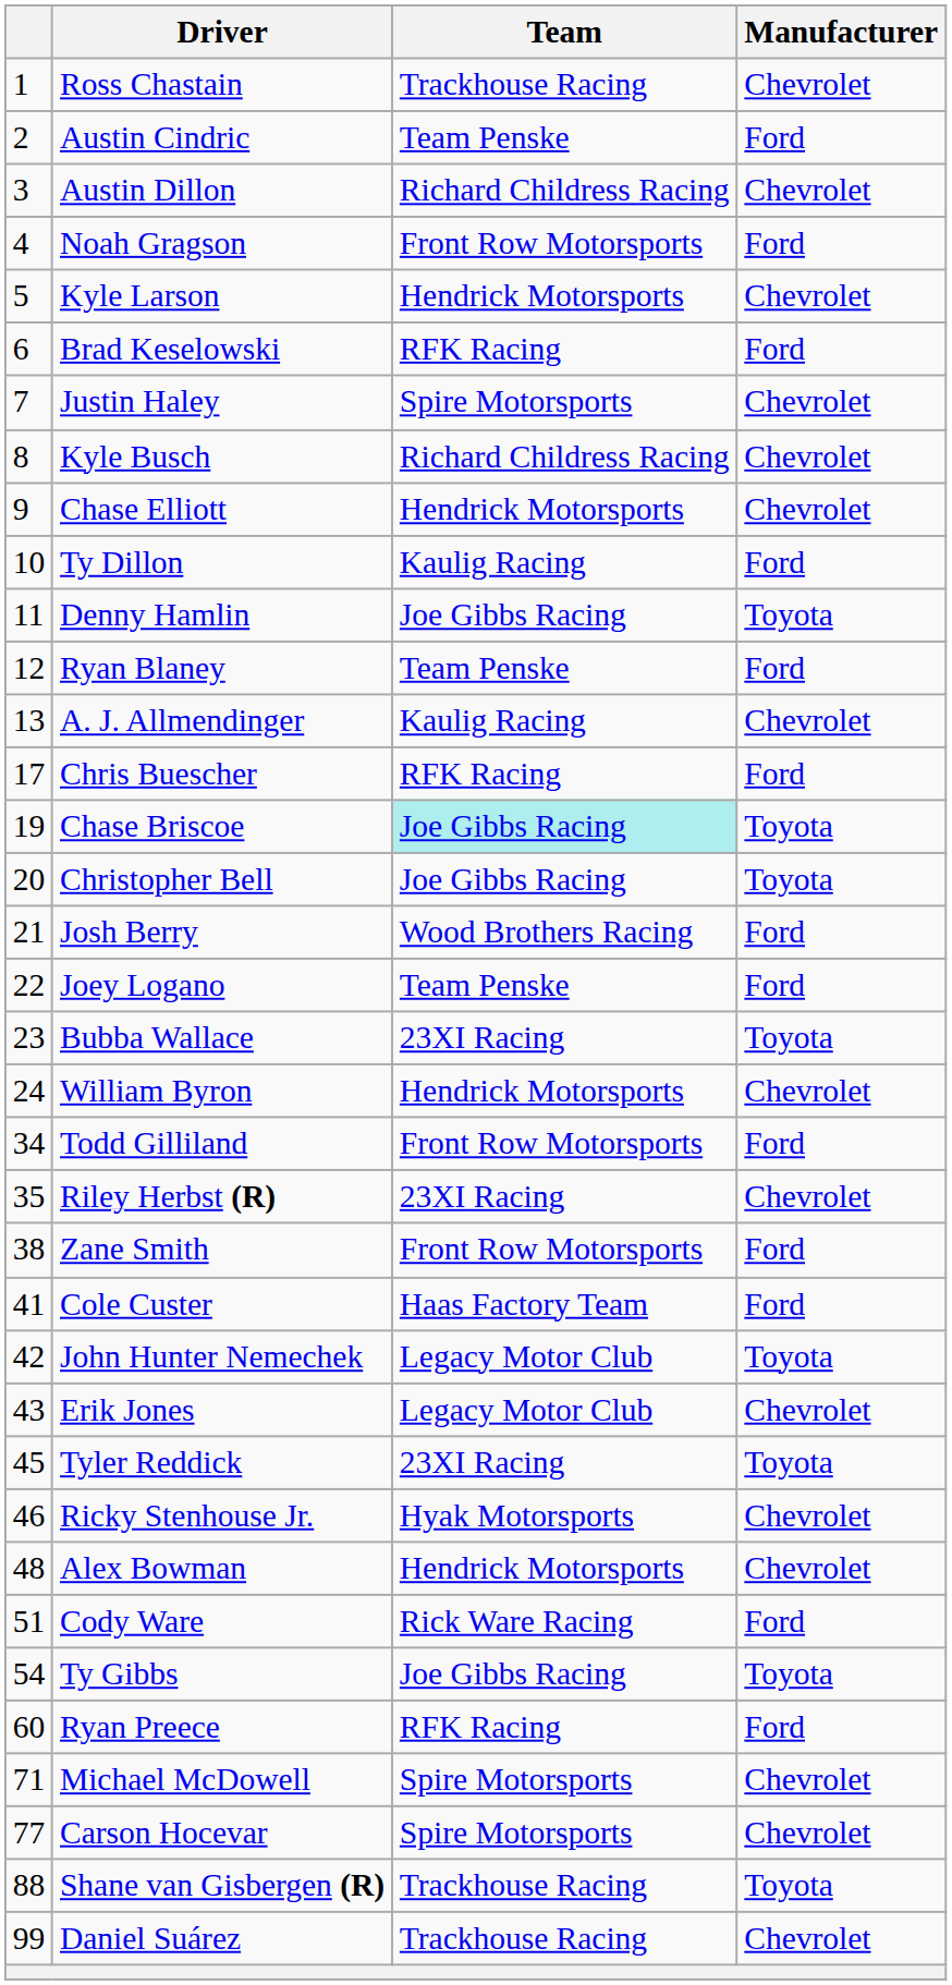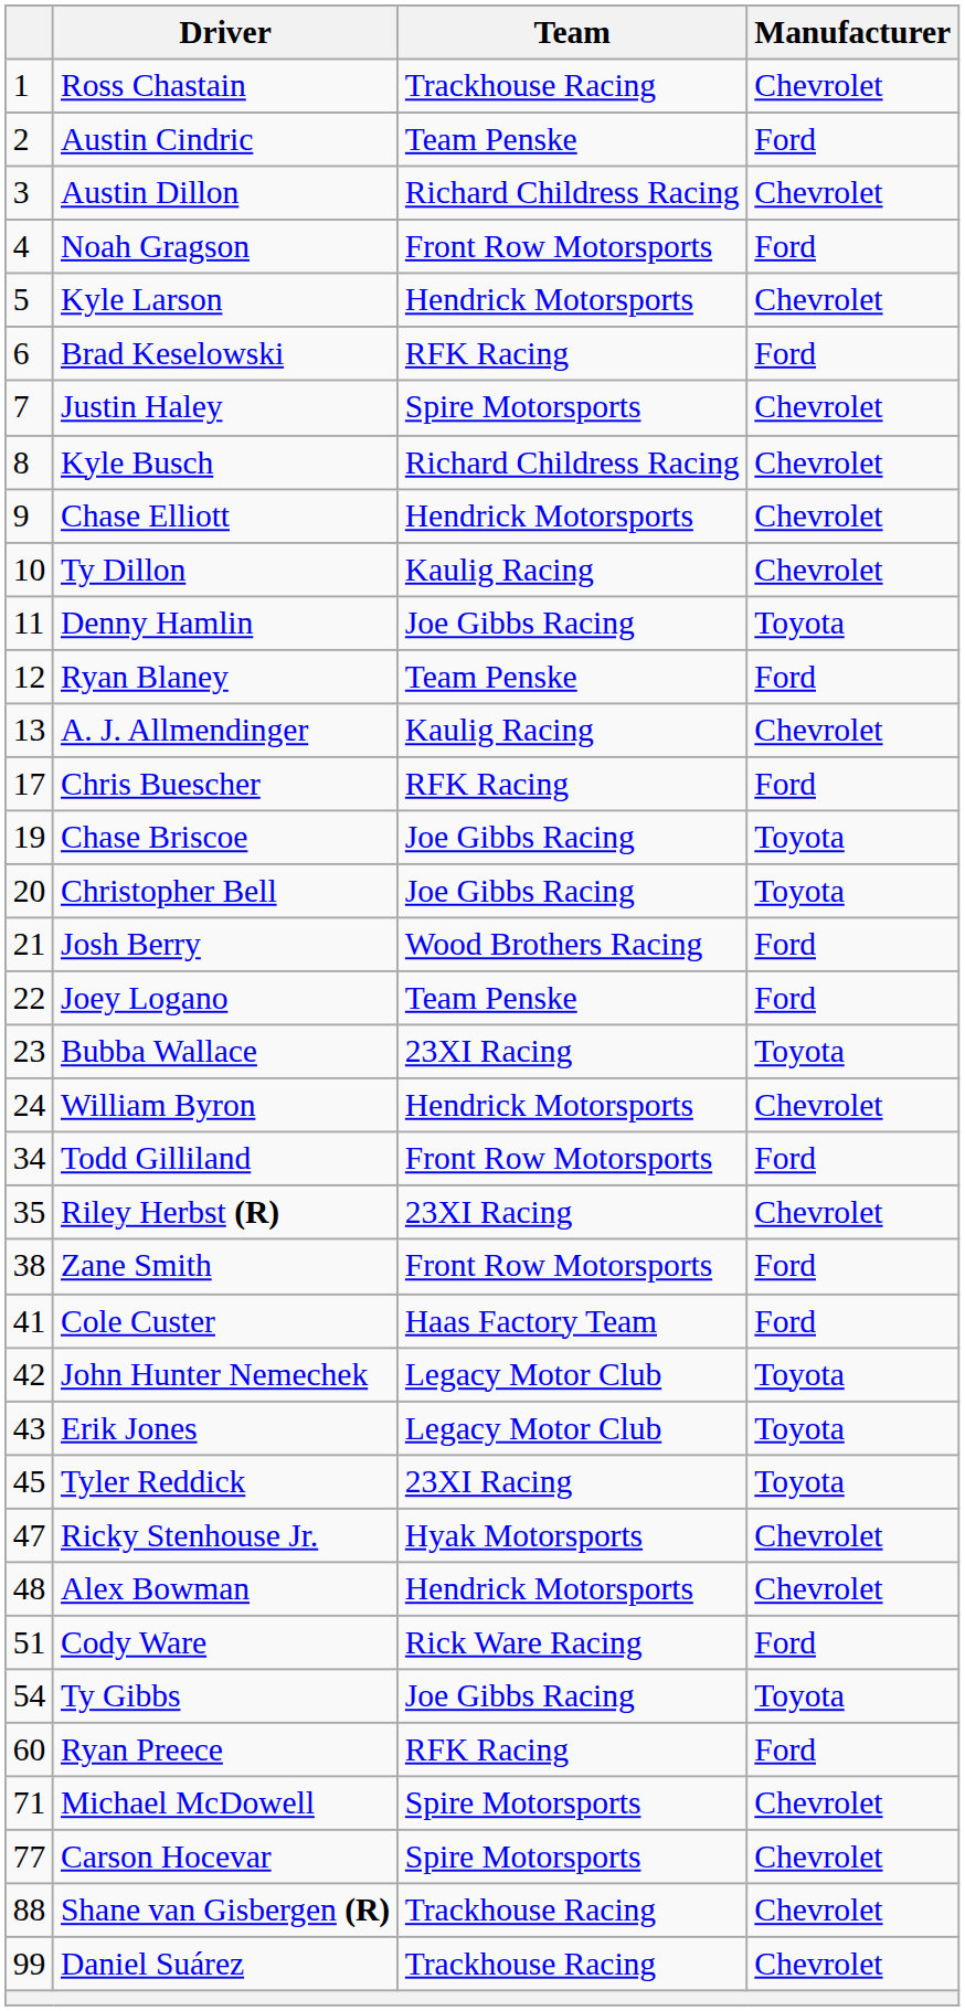 <table class="wikitable" style="font-size:95%">
 <tr>
 <th></th>
 <th>Driver</th>
 <th>Team</th>
 <th>Manufacturer</th>
 </tr>
 <tr>
 <td>1</td>
 <td><a href='#'>Ross Chastain</a></td>
 <td><a href='#'>Trackhouse Racing</a></td>
 <td><a href='#'>Chevrolet</a></td>
 </tr>
 <tr>
 <td>2</td>
 <td><a href='#'>Austin Cindric</a></td>
 <td><a href='#'>Team Penske</a></td>
 <td><a href='#'>Ford</a></td>
 </tr>
 <tr>
 <td>3</td>
 <td><a href='#'>Austin Dillon</a></td>
 <td><a href='#'>Richard Childress Racing</a></td>
 <td><a href='#'>Chevrolet</a></td>
 </tr>
 <tr>
 <td>4</td>
 <td><a href='#'>Noah Gragson</a></td>
 <td><a href='#'>Front Row Motorsports</a></td>
 <td><a href='#'>Ford</a></td>
 </tr>
 <tr>
 <td>5</td>
 <td><a href='#'>Kyle Larson</a></td>
 <td><a href='#'>Hendrick Motorsports</a></td>
 <td><a href='#'>Chevrolet</a></td>
 </tr>
 <tr>
 <td>6</td>
 <td><a href='#'>Brad Keselowski</a></td>
 <td><a href='#'>RFK Racing</a></td>
 <td><a href='#'>Ford</a></td>
 </tr>
 <tr>
 <td>7</td>
 <td><a href='#'>Justin Haley</a></td>
 <td><a href='#'>Spire Motorsports</a></td>
 <td><a href='#'>Chevrolet</a></td>
 </tr>
 <tr>
 <td>8</td>
 <td><a href='#'>Kyle Busch</a></td>
 <td><a href='#'>Richard Childress Racing</a></td>
 <td><a href='#'>Chevrolet</a></td>
 </tr>
 <tr>
 <td>9</td>
 <td><a href='#'>Chase Elliott</a></td>
 <td><a href='#'>Hendrick Motorsports</a></td>
 <td><a href='#'>Chevrolet</a></td>
 </tr>
 <tr>
 <td>10</td>
 <td><a href='#'>Ty Dillon</a></td>
 <td><a href='#'>Kaulig Racing</a></td>
-<td><a href='#'>Ford</a></td>
+<td><a href='#'>Chevrolet</a></td>
 </tr>
 <tr>
 <td>11</td>
 <td><a href='#'>Denny Hamlin</a></td>
 <td><a href='#'>Joe Gibbs Racing</a></td>
 <td><a href='#'>Toyota</a></td>
 </tr>
 <tr>
 <td>12</td>
 <td><a href='#'>Ryan Blaney</a></td>
 <td><a href='#'>Team Penske</a></td>
 <td><a href='#'>Ford</a></td>
 </tr>
 <tr>
 <td>13</td>
 <td><a href='#'>A. J. Allmendinger</a></td>
 <td><a href='#'>Kaulig Racing</a></td>
 <td><a href='#'>Chevrolet</a></td>
 </tr>
 <tr>
 <td>17</td>
 <td><a href='#'>Chris Buescher</a></td>
 <td><a href='#'>RFK Racing</a></td>
 <td><a href='#'>Ford</a></td>
 </tr>
 <tr>
 <td>19</td>
 <td><a href='#'>Chase Briscoe</a></td>
-<td style="background: paleturquoise;"><a href='#'>Joe Gibbs Racing</a></td>
+<td><a href='#'>Joe Gibbs Racing</a></td>
 <td><a href='#'>Toyota</a></td>
 </tr>
 <tr>
 <td>20</td>
 <td><a href='#'>Christopher Bell</a></td>
 <td><a href='#'>Joe Gibbs Racing</a></td>
 <td><a href='#'>Toyota</a></td>
 </tr>
 <tr>
 <td>21</td>
 <td><a href='#'>Josh Berry</a></td>
 <td><a href='#'>Wood Brothers Racing</a></td>
 <td><a href='#'>Ford</a></td>
 </tr>
 <tr>
 <td>22</td>
 <td><a href='#'>Joey Logano</a></td>
 <td><a href='#'>Team Penske</a></td>
 <td><a href='#'>Ford</a></td>
 </tr>
 <tr>
 <td>23</td>
 <td><a href='#'>Bubba Wallace</a></td>
 <td><a href='#'>23XI Racing</a></td>
 <td><a href='#'>Toyota</a></td>
 </tr>
 <tr>
 <td>24</td>
 <td><a href='#'>William Byron</a></td>
 <td><a href='#'>Hendrick Motorsports</a></td>
 <td><a href='#'>Chevrolet</a></td>
 </tr>
 <tr>
 <td>34</td>
 <td><a href='#'>Todd Gilliland</a></td>
 <td><a href='#'>Front Row Motorsports</a></td>
 <td><a href='#'>Ford</a></td>
 </tr>
 <tr>
 <td>35</td>
 <td><a href='#'>Riley Herbst</a> <strong>(R)</strong></td>
 <td><a href='#'>23XI Racing</a></td>
 <td><a href='#'>Chevrolet</a></td>
 </tr>
 <tr>
 <td>38</td>
 <td><a href='#'>Zane Smith</a></td>
 <td><a href='#'>Front Row Motorsports</a></td>
 <td><a href='#'>Ford</a></td>
 </tr>
 <tr>
 <td>41</td>
 <td><a href='#'>Cole Custer</a></td>
 <td><a href='#'>Haas Factory Team</a></td>
 <td><a href='#'>Ford</a></td>
 </tr>
 <tr>
 <td>42</td>
 <td><a href='#'>John Hunter Nemechek</a></td>
 <td><a href='#'>Legacy Motor Club</a></td>
 <td><a href='#'>Toyota</a></td>
 </tr>
 <tr>
 <td>43</td>
 <td><a href='#'>Erik Jones</a></td>
 <td><a href='#'>Legacy Motor Club</a></td>
-<td><a href='#'>Chevrolet</a></td>
+<td><a href='#'>Toyota</a></td>
 </tr>
 <tr>
 <td>45</td>
 <td><a href='#'>Tyler Reddick</a></td>
 <td><a href='#'>23XI Racing</a></td>
 <td><a href='#'>Toyota</a></td>
 </tr>
 <tr>
-<td>46</td>
+<td>47</td>
 <td><a href='#'>Ricky Stenhouse Jr.</a></td>
 <td><a href='#'>Hyak Motorsports</a></td>
 <td><a href='#'>Chevrolet</a></td>
 </tr>
 <tr>
 <td>48</td>
 <td><a href='#'>Alex Bowman</a></td>
 <td><a href='#'>Hendrick Motorsports</a></td>
 <td><a href='#'>Chevrolet</a></td>
 </tr>
 <tr>
 <td>51</td>
 <td><a href='#'>Cody Ware</a></td>
 <td><a href='#'>Rick Ware Racing</a></td>
 <td><a href='#'>Ford</a></td>
 </tr>
 <tr>
 <td>54</td>
 <td><a href='#'>Ty Gibbs</a></td>
 <td><a href='#'>Joe Gibbs Racing</a></td>
 <td><a href='#'>Toyota</a></td>
 </tr>
 <tr>
 <td>60</td>
 <td><a href='#'>Ryan Preece</a></td>
 <td><a href='#'>RFK Racing</a></td>
 <td><a href='#'>Ford</a></td>
 </tr>
 <tr>
 <td>71</td>
 <td><a href='#'>Michael McDowell</a></td>
 <td><a href='#'>Spire Motorsports</a></td>
 <td><a href='#'>Chevrolet</a></td>
 </tr>
 <tr>
 <td>77</td>
 <td><a href='#'>Carson Hocevar</a></td>
 <td><a href='#'>Spire Motorsports</a></td>
 <td><a href='#'>Chevrolet</a></td>
 </tr>
 <tr>
 <td>88</td>
 <td><a href='#'>Shane van Gisbergen</a> <strong>(R)</strong></td>
 <td><a href='#'>Trackhouse Racing</a></td>
-<td><a href='#'>Toyota</a></td>
+<td><a href='#'>Chevrolet</a></td>
 </tr>
 <tr>
 <td>99</td>
 <td><a href='#'>Daniel Suárez</a></td>
 <td><a href='#'>Trackhouse Racing</a></td>
 <td><a href='#'>Chevrolet</a></td>
 </tr>
 <tr>
 <th colspan="4"></th>
 </tr>
 </table>
